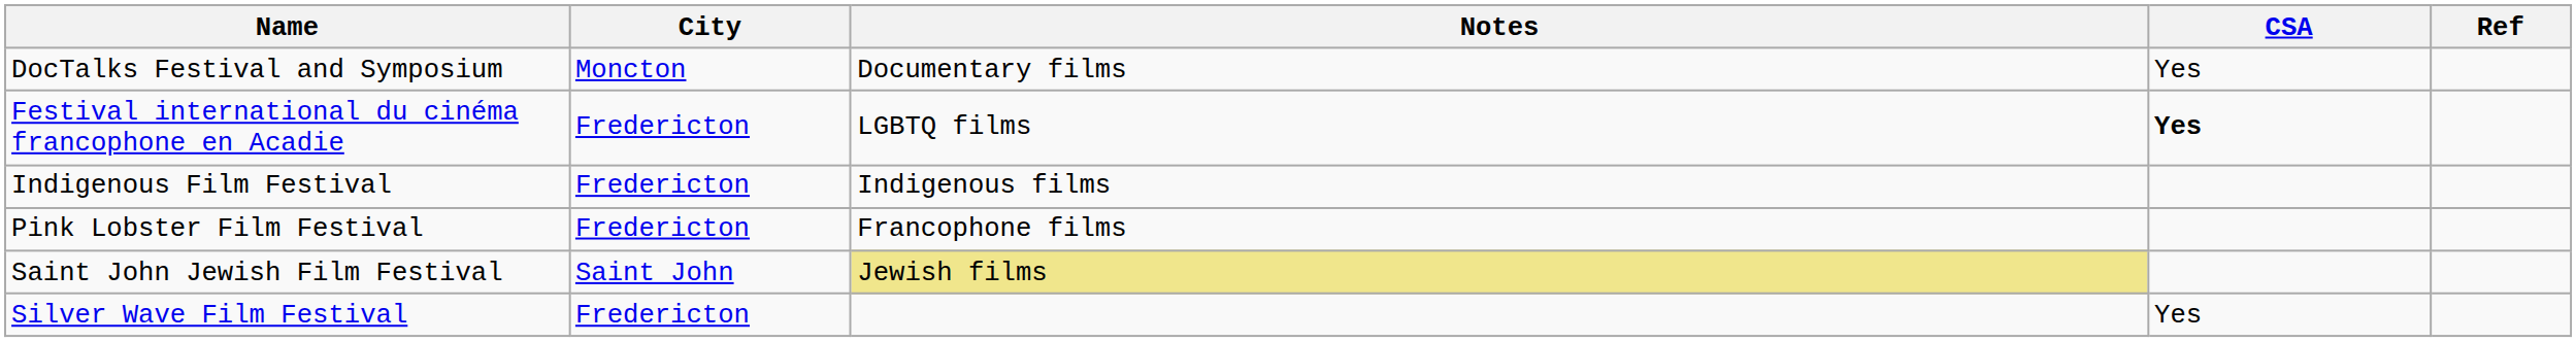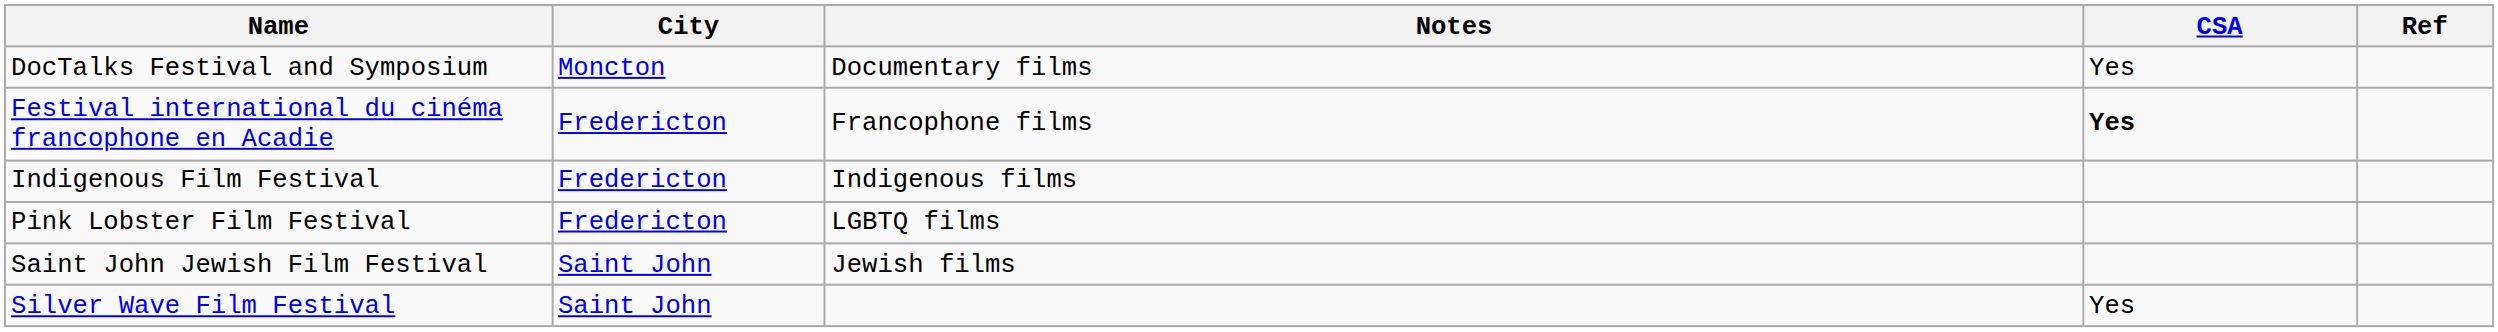 <table class="wikitable sortable" width=100%>
 <tr>
 <th style="width:20%;">Name</th>
 <th style="width:10%;">City</th>
 <th style="width:46%;">Notes</th>
 <th style="width:10%;"><a href='#'>CSA</a></th>
 <th style="width:5%;">Ref</th>
 </tr>
 <tr>
 <td>DocTalks Festival and Symposium</td>
 <td><a href='#'>Moncton</a></td>
 <td>Documentary films</td>
 <td>Yes</td>
 <td></td>
 </tr>
 <tr>
 <td><a href='#'>Festival international du cinéma francophone en Acadie</a></td>
 <td><a href='#'>Fredericton</a></td>
-<td>LGBTQ films</td>
+<td>Francophone films</td>
 <td><strong>Yes</strong></td>
 <td></td>
 </tr>
 <tr>
 <td>Indigenous Film Festival</td>
 <td><a href='#'>Fredericton</a></td>
 <td>Indigenous films</td>
 <td></td>
 <td></td>
 </tr>
 <tr>
 <td>Pink Lobster Film Festival</td>
 <td><a href='#'>Fredericton</a></td>
-<td>Francophone films</td>
+<td>LGBTQ films</td>
 <td></td>
 <td></td>
 </tr>
 <tr>
 <td>Saint John Jewish Film Festival</td>
 <td><a href='#'>Saint John</a></td>
-<td style="background: khaki;">Jewish films</td>
+<td>Jewish films</td>
 <td></td>
 <td></td>
 </tr>
 <tr>
 <td><a href='#'>Silver Wave Film Festival</a></td>
-<td><a href='#'>Fredericton</a></td>
+<td><a href='#'>Saint John</a></td>
 <td></td>
 <td>Yes</td>
 <td></td>
 </tr>
 </table>
